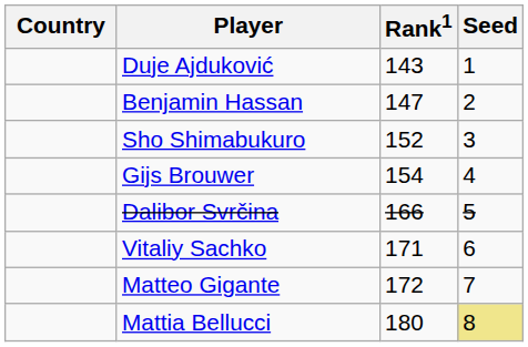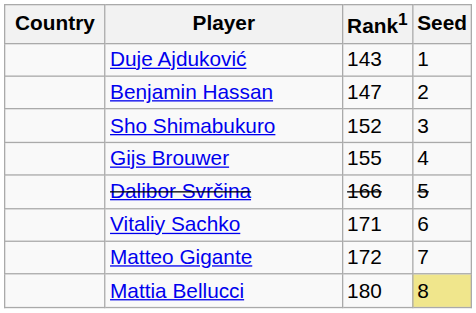 <table class="sortable wikitable">
 <tr>
 <th width="70">Country</th>
 <th width="175">Player</th>
 <th>Rank<sup>1</sup></th>
 <th>Seed</th>
 </tr>
 <tr>
 <td></td>
 <td><a href='#'>Duje Ajduković</a></td>
 <td>143</td>
 <td>1</td>
 </tr>
 <tr>
 <td></td>
 <td><a href='#'>Benjamin Hassan</a></td>
 <td>147</td>
 <td>2</td>
 </tr>
 <tr>
 <td></td>
 <td><a href='#'>Sho Shimabukuro</a></td>
 <td>152</td>
 <td>3</td>
 </tr>
 <tr>
 <td></td>
 <td><a href='#'>Gijs Brouwer</a></td>
-<td>154</td>
+<td>155</td>
 <td>4</td>
 </tr>
 <tr>
 <td><s></s></td>
 <td><s><a href='#'>Dalibor Svrčina</a></s></td>
 <td><s>166</s></td>
 <td><s>5</s></td>
 </tr>
 <tr>
 <td></td>
 <td><a href='#'>Vitaliy Sachko</a></td>
 <td>171</td>
 <td>6</td>
 </tr>
 <tr>
 <td></td>
 <td><a href='#'>Matteo Gigante</a></td>
 <td>172</td>
 <td>7</td>
 </tr>
 <tr>
 <td></td>
 <td><a href='#'>Mattia Bellucci</a></td>
 <td>180</td>
 <td style="background: khaki;">8</td>
 </tr>
 </table>
